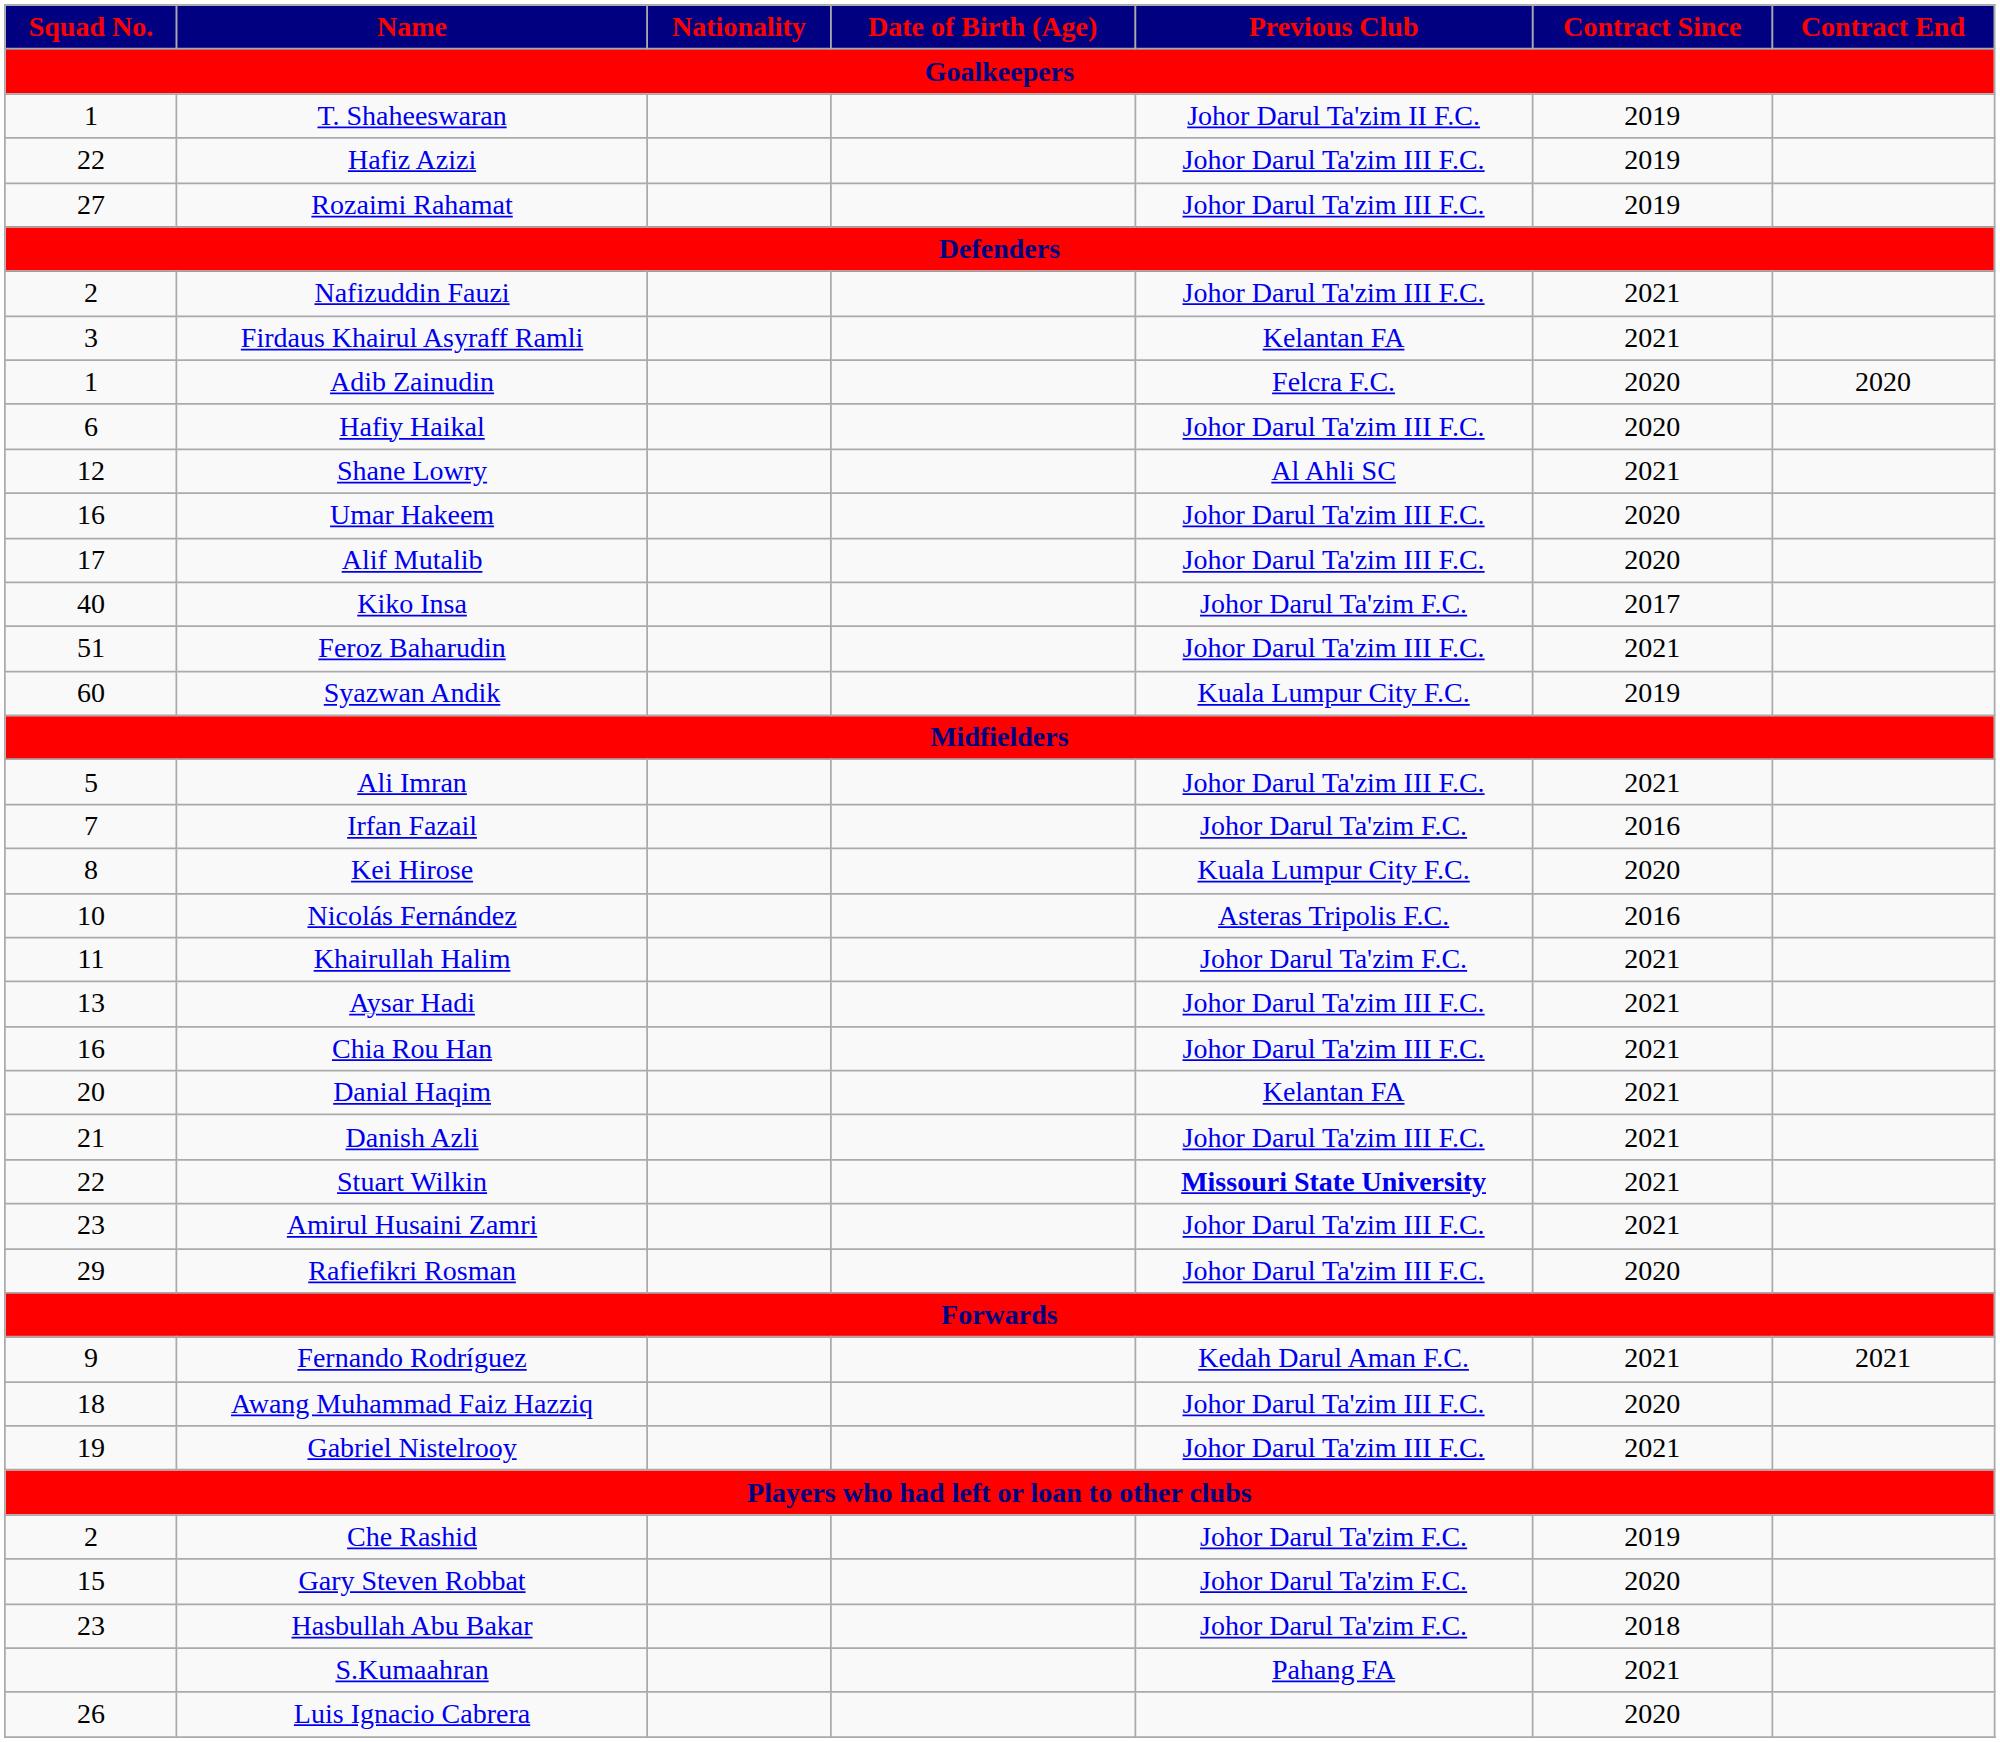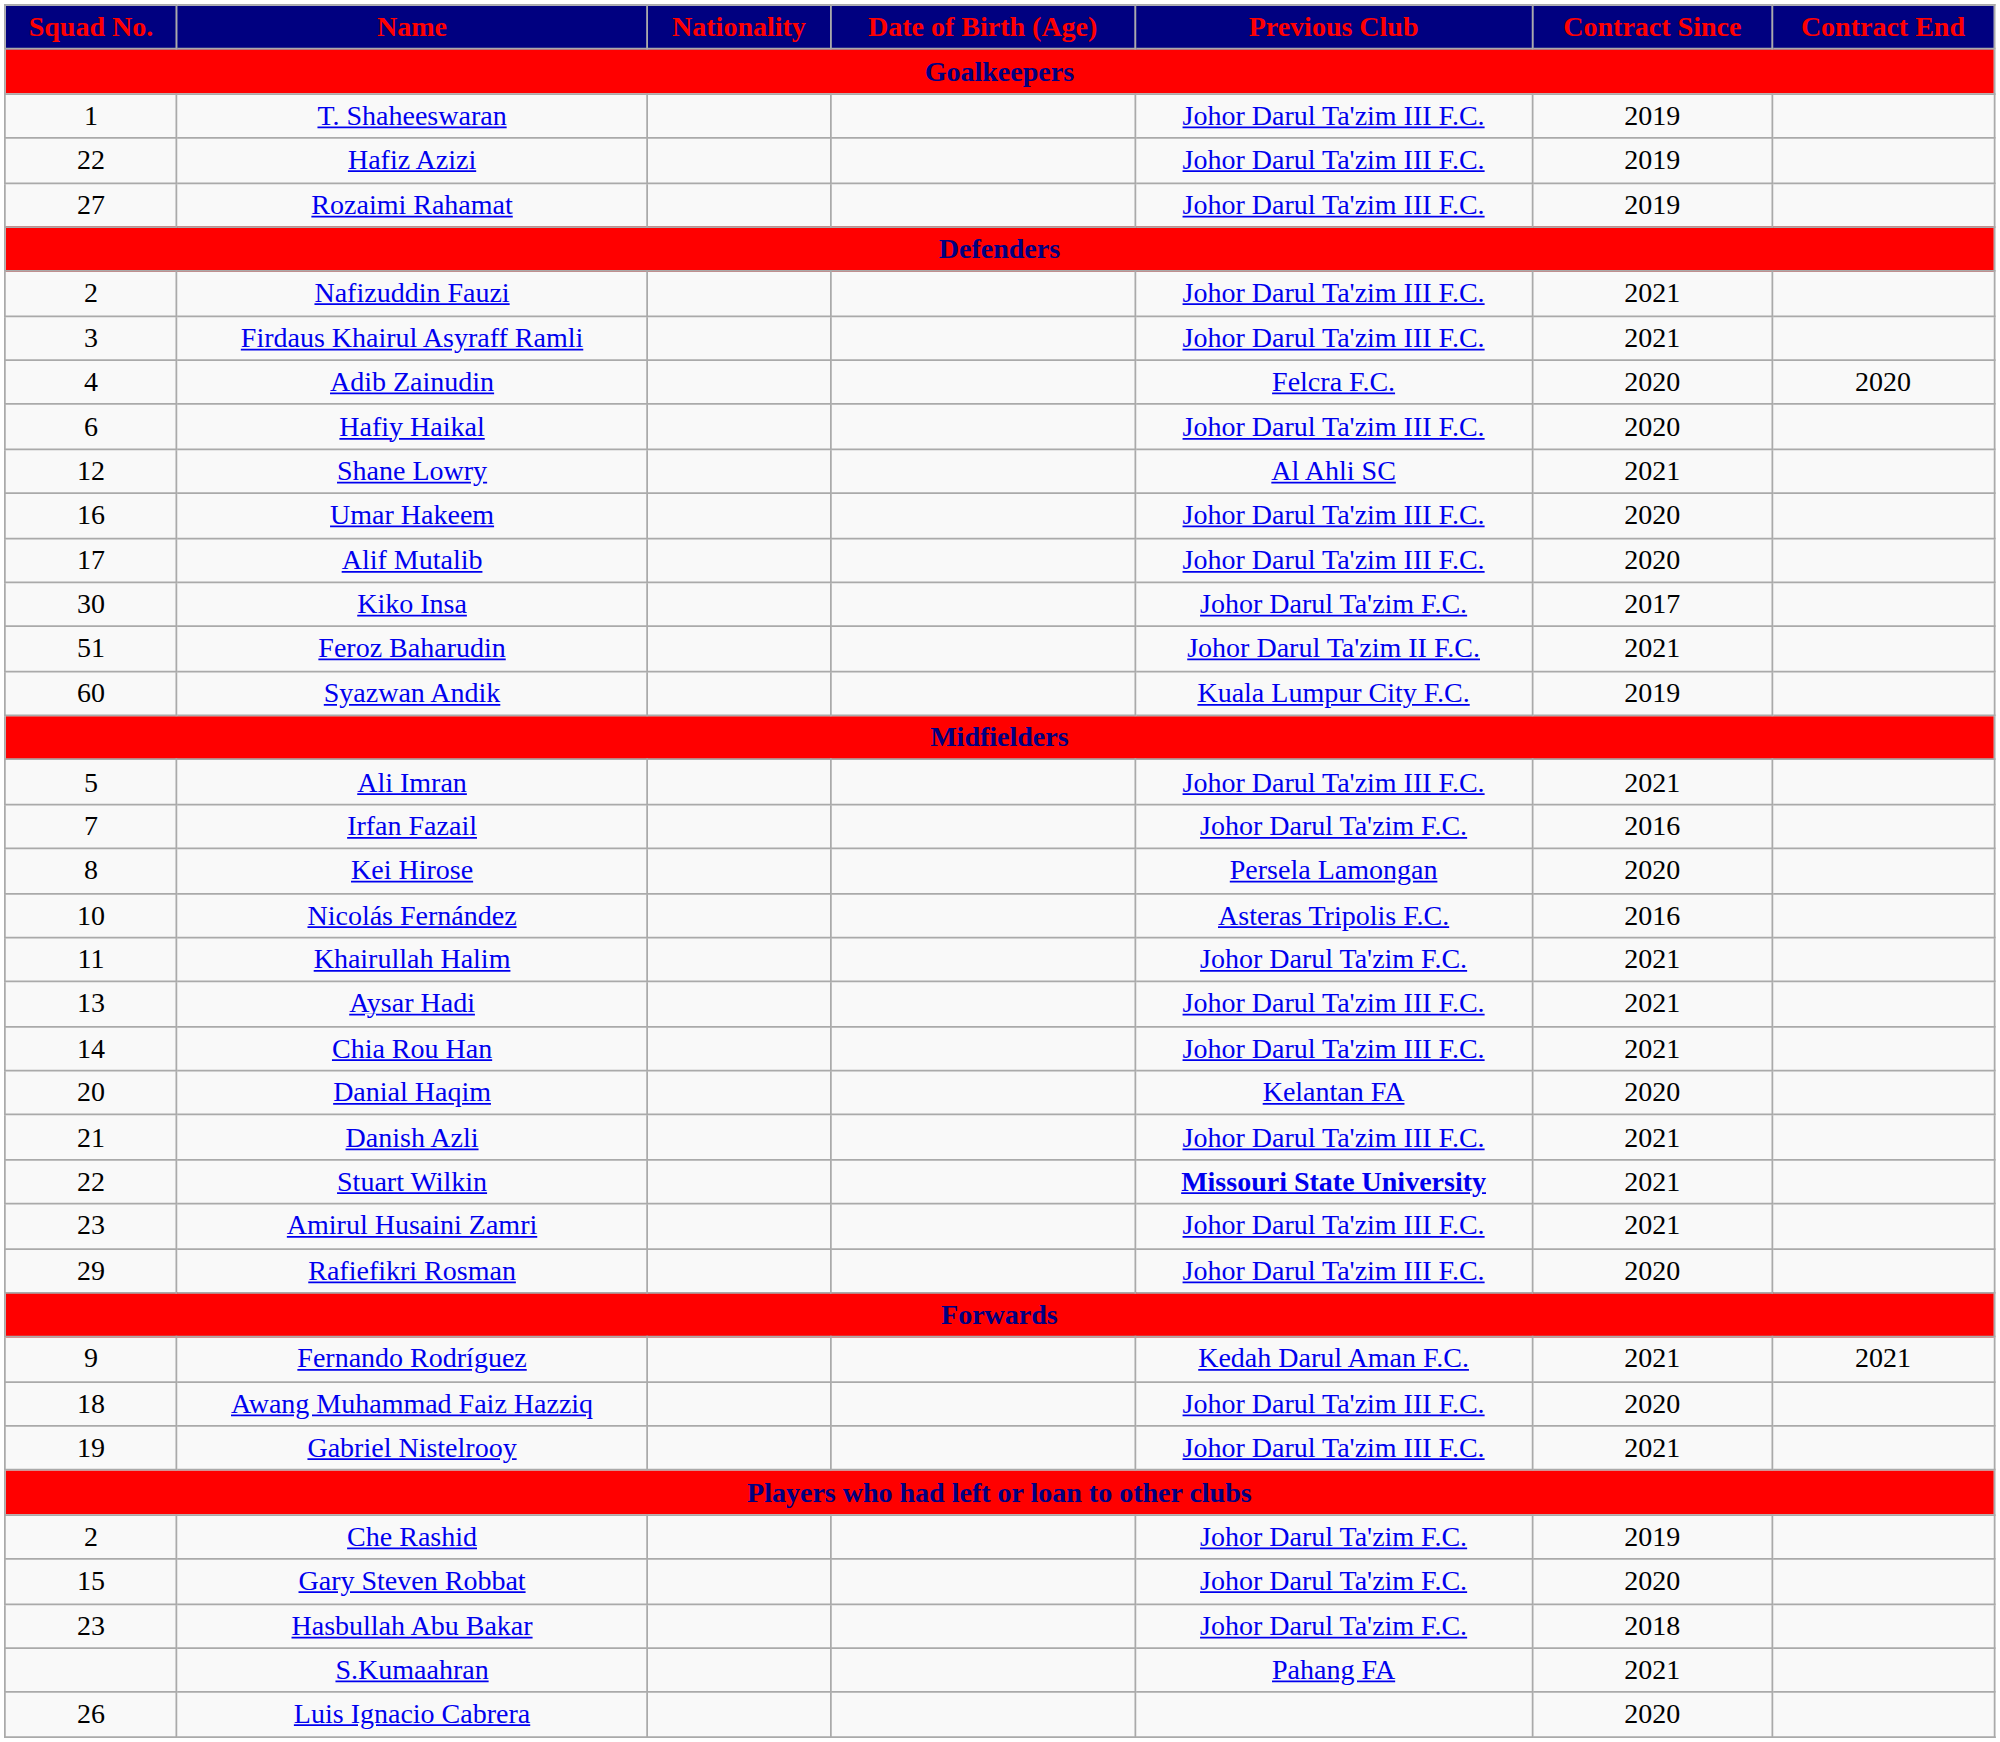 <table class="wikitable" style="text-align:center; width:90%;">
 <tr>
 <th style="background:navy; color:red; text-align:center;">Squad No.</th>
 <th style="background:navy; color:red; text-align:center;">Name</th>
 <th style="background:navy; color:red; text-align:center;">Nationality</th>
 <th style="background:navy; color:red; text-align:center;">Date of Birth (Age)</th>
 <th style="background:navy; color:red; text-align:center;">Previous Club</th>
 <th style="background:navy; color:red; text-align:center;">Contract Since</th>
 <th style="background:navy; color:red; text-align:center;">Contract End</th>
 </tr>
 <tr>
 <th colspan="8" style="background:red; color:navy; text-align:center">Goalkeepers</th>
 </tr>
 <tr>
 <td>1</td>
 <td><a href='#'>T. Shaheeswaran</a></td>
 <td></td>
 <td></td>
-<td> <a href='#'>Johor Darul Ta'zim II F.C.</a></td>
+<td> <a href='#'>Johor Darul Ta'zim III F.C.</a></td>
 <td>2019</td>
 <td></td>
 </tr>
 <tr>
 <td>22</td>
 <td><a href='#'>Hafiz Azizi</a></td>
 <td></td>
 <td></td>
 <td> <a href='#'>Johor Darul Ta'zim III F.C.</a></td>
 <td>2019</td>
 <td></td>
 </tr>
 <tr>
 <td>27</td>
 <td><a href='#'>Rozaimi Rahamat</a></td>
 <td></td>
 <td></td>
 <td> <a href='#'>Johor Darul Ta'zim III F.C.</a></td>
 <td>2019</td>
 <td></td>
 </tr>
 <tr>
 <th colspan="8" style="background:red; color:navy; text-align:center">Defenders</th>
 </tr>
 <tr>
 <td>2</td>
 <td><a href='#'>Nafizuddin Fauzi</a></td>
 <td></td>
 <td></td>
 <td> <a href='#'>Johor Darul Ta'zim III F.C.</a></td>
 <td>2021</td>
 <td></td>
 </tr>
 <tr>
 <td>3</td>
 <td><a href='#'>Firdaus Khairul Asyraff Ramli</a></td>
 <td></td>
 <td></td>
-<td> <a href='#'>Kelantan FA</a></td>
+<td> <a href='#'>Johor Darul Ta'zim III F.C.</a></td>
 <td>2021</td>
 <td></td>
 </tr>
 <tr>
-<td>1</td>
+<td>4</td>
 <td><a href='#'>Adib Zainudin</a></td>
 <td></td>
 <td></td>
 <td> <a href='#'>Felcra F.C.</a></td>
 <td>2020</td>
 <td>2020</td>
 </tr>
 <tr>
 <td>6</td>
 <td><a href='#'>Hafiy Haikal</a></td>
 <td></td>
 <td></td>
 <td> <a href='#'>Johor Darul Ta'zim III F.C.</a></td>
 <td>2020</td>
 <td></td>
 </tr>
 <tr>
 <td>12</td>
 <td><a href='#'>Shane Lowry</a></td>
 <td></td>
 <td></td>
 <td> <a href='#'>Al Ahli SC</a></td>
 <td>2021</td>
 <td></td>
 </tr>
 <tr>
 <td>16</td>
 <td><a href='#'>Umar Hakeem</a></td>
 <td></td>
 <td></td>
 <td> <a href='#'>Johor Darul Ta'zim III F.C.</a></td>
 <td>2020</td>
 <td></td>
 </tr>
 <tr>
 <td>17</td>
 <td><a href='#'>Alif Mutalib</a></td>
 <td></td>
 <td></td>
 <td> <a href='#'>Johor Darul Ta'zim III F.C.</a></td>
 <td>2020</td>
 <td></td>
 </tr>
 <tr>
-<td>40</td>
+<td>30</td>
 <td><a href='#'>Kiko Insa</a></td>
 <td></td>
 <td></td>
 <td> <a href='#'>Johor Darul Ta'zim F.C.</a></td>
 <td>2017</td>
 <td></td>
 </tr>
 <tr>
 <td>51</td>
 <td><a href='#'>Feroz Baharudin</a></td>
 <td></td>
 <td></td>
-<td> <a href='#'>Johor Darul Ta'zim III F.C.</a></td>
+<td> <a href='#'>Johor Darul Ta'zim II F.C.</a></td>
 <td>2021</td>
 <td></td>
 </tr>
 <tr>
 <td>60</td>
 <td><a href='#'>Syazwan Andik</a></td>
 <td></td>
 <td></td>
 <td> <a href='#'>Kuala Lumpur City F.C.</a></td>
 <td>2019</td>
 <td></td>
 </tr>
 <tr>
 <th colspan="8" style="background:red; color:navy; text-align:center">Midfielders</th>
 </tr>
 <tr>
 <td>5</td>
 <td><a href='#'>Ali Imran</a></td>
 <td></td>
 <td></td>
 <td> <a href='#'>Johor Darul Ta'zim III F.C.</a></td>
 <td>2021</td>
 <td></td>
 </tr>
 <tr>
 <td>7</td>
 <td><a href='#'>Irfan Fazail</a></td>
 <td></td>
 <td></td>
 <td> <a href='#'>Johor Darul Ta'zim F.C.</a></td>
 <td>2016</td>
 <td></td>
 </tr>
 <tr>
 <td>8</td>
 <td><a href='#'>Kei Hirose</a></td>
 <td></td>
 <td></td>
-<td> <a href='#'>Kuala Lumpur City F.C.</a></td>
+<td> <a href='#'>Persela Lamongan</a></td>
 <td>2020</td>
 <td></td>
 </tr>
 <tr>
 <td>10</td>
 <td><a href='#'>Nicolás Fernández</a></td>
 <td></td>
 <td></td>
 <td> <a href='#'>Asteras Tripolis F.C.</a></td>
 <td>2016</td>
 <td></td>
 </tr>
 <tr>
 <td>11</td>
 <td><a href='#'>Khairullah Halim</a></td>
 <td></td>
 <td></td>
 <td> <a href='#'>Johor Darul Ta'zim F.C.</a></td>
 <td>2021</td>
 <td></td>
 </tr>
 <tr>
 <td>13</td>
 <td><a href='#'>Aysar Hadi</a></td>
 <td></td>
 <td></td>
 <td> <a href='#'>Johor Darul Ta'zim III F.C.</a></td>
 <td>2021</td>
 <td></td>
 </tr>
 <tr>
-<td>16</td>
+<td>14</td>
 <td><a href='#'>Chia Rou Han</a></td>
 <td></td>
 <td></td>
 <td> <a href='#'>Johor Darul Ta'zim III F.C.</a></td>
 <td>2021</td>
 <td></td>
 </tr>
 <tr>
 <td>20</td>
 <td><a href='#'>Danial Haqim</a></td>
 <td></td>
 <td></td>
 <td> <a href='#'>Kelantan FA</a></td>
-<td>2021</td>
+<td>2020</td>
 <td></td>
 </tr>
 <tr>
 <td>21</td>
 <td><a href='#'>Danish Azli</a></td>
 <td></td>
 <td></td>
 <td> <a href='#'>Johor Darul Ta'zim III F.C.</a></td>
 <td>2021</td>
 <td></td>
 </tr>
 <tr>
 <td>22</td>
 <td><a href='#'>Stuart Wilkin</a></td>
 <td></td>
 <td></td>
 <td><strong> <a href='#'>Missouri State University</a></strong></td>
 <td>2021</td>
 <td></td>
 </tr>
 <tr>
 <td>23</td>
 <td><a href='#'>Amirul Husaini Zamri</a></td>
 <td></td>
 <td></td>
 <td> <a href='#'>Johor Darul Ta'zim III F.C.</a></td>
 <td>2021</td>
 <td></td>
 </tr>
 <tr>
 <td>29</td>
 <td><a href='#'>Rafiefikri Rosman</a></td>
 <td></td>
 <td></td>
 <td> <a href='#'>Johor Darul Ta'zim III F.C.</a></td>
 <td>2020</td>
 <td></td>
 </tr>
 <tr>
 <th colspan="8" style="background:red; color:navy; text-align:center">Forwards</th>
 </tr>
 <tr>
 <td>9</td>
 <td><a href='#'>Fernando Rodríguez</a></td>
 <td></td>
 <td></td>
 <td> <a href='#'>Kedah Darul Aman F.C.</a></td>
 <td>2021</td>
 <td>2021</td>
 </tr>
 <tr>
 <td>18</td>
 <td><a href='#'>Awang Muhammad Faiz Hazziq</a></td>
 <td></td>
 <td></td>
 <td> <a href='#'>Johor Darul Ta'zim III F.C.</a></td>
 <td>2020</td>
 <td></td>
 </tr>
 <tr>
 <td>19</td>
 <td><a href='#'>Gabriel Nistelrooy</a></td>
 <td></td>
 <td></td>
 <td> <a href='#'>Johor Darul Ta'zim III F.C.</a></td>
 <td>2021</td>
 <td></td>
 </tr>
 <tr>
 <th colspan="8" style="background:red; color:navy; text-align:center">Players who had left or loan to other clubs</th>
 </tr>
 <tr>
 <td>2</td>
 <td><a href='#'>Che Rashid</a></td>
 <td></td>
 <td></td>
 <td> <a href='#'>Johor Darul Ta'zim F.C.</a></td>
 <td>2019</td>
 <td></td>
 </tr>
 <tr>
 <td>15</td>
 <td><a href='#'>Gary Steven Robbat</a></td>
 <td></td>
 <td></td>
 <td> <a href='#'>Johor Darul Ta'zim F.C.</a></td>
 <td>2020</td>
 <td></td>
 </tr>
 <tr>
 <td>23</td>
 <td><a href='#'>Hasbullah Abu Bakar</a></td>
 <td></td>
 <td></td>
 <td> <a href='#'>Johor Darul Ta'zim F.C.</a></td>
 <td>2018</td>
 <td></td>
 </tr>
 <tr>
 <td></td>
 <td><a href='#'>S.Kumaahran</a></td>
 <td></td>
 <td></td>
 <td> <a href='#'>Pahang FA</a></td>
 <td>2021</td>
 <td></td>
 </tr>
 <tr>
 <td>26</td>
 <td><a href='#'>Luis Ignacio Cabrera</a></td>
 <td></td>
 <td></td>
 <td></td>
 <td>2020</td>
 <td></td>
 </tr>
 <tr>
 </tr>
 </table>
